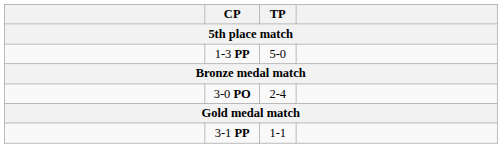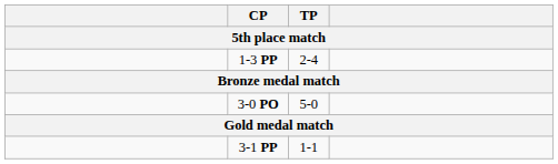 <table class="wikitable" style="text-align: center;" |>
 <tr>
 <th width="250"></th>
 <th width="62">CP</th>
 <th width="40">TP</th>
 <th width="250"></th>
 </tr>
 <tr>
 <th colspan="5">5th place match</th>
 </tr>
 <tr>
 <td style="text-align:left;"></td>
 <td>1-3 <strong>PP</strong></td>
-<td>5-0</td>
+<td>2-4</td>
 <td style="text-align:left;"><strong></strong></td>
 </tr>
 <tr>
 <th colspan="5">Bronze medal match</th>
 </tr>
 <tr>
 <td style="text-align:left;"><strong></strong></td>
 <td>3-0 <strong>PO</strong></td>
-<td>2-4</td>
+<td>5-0</td>
 <td style="text-align:left;"></td>
 </tr>
 <tr>
 <th colspan="5">Gold medal match</th>
 </tr>
 <tr>
 <td style="text-align:left;"><strong></strong></td>
 <td>3-1 <strong>PP</strong></td>
 <td>1-1</td>
 <td style="text-align:left;"></td>
 </tr>
 </table>
